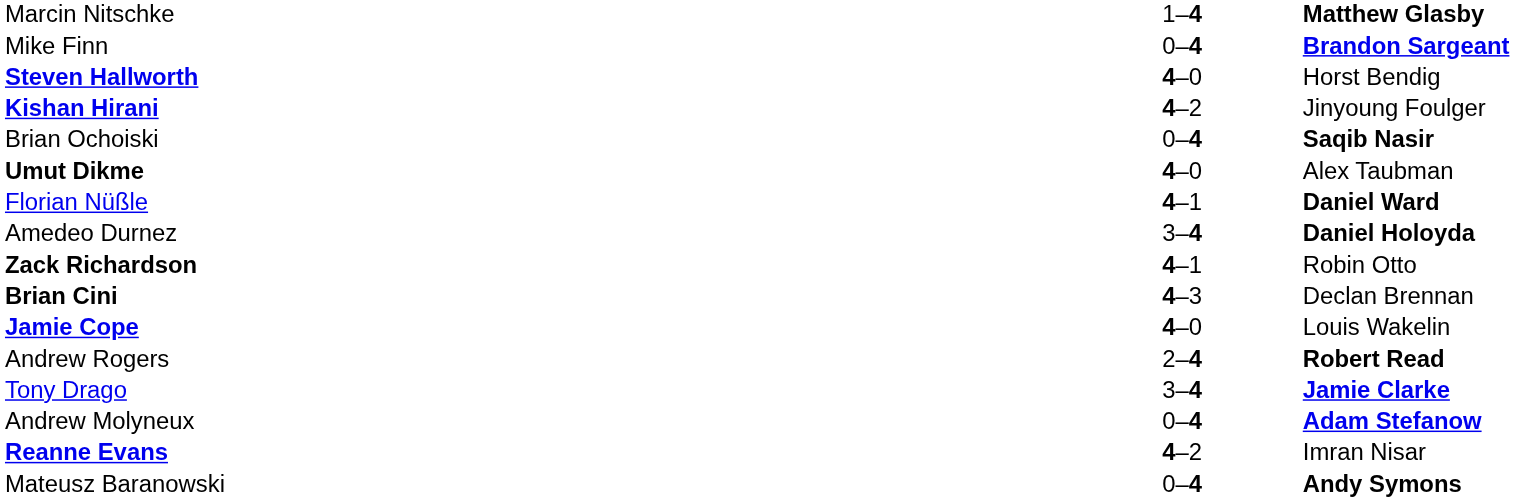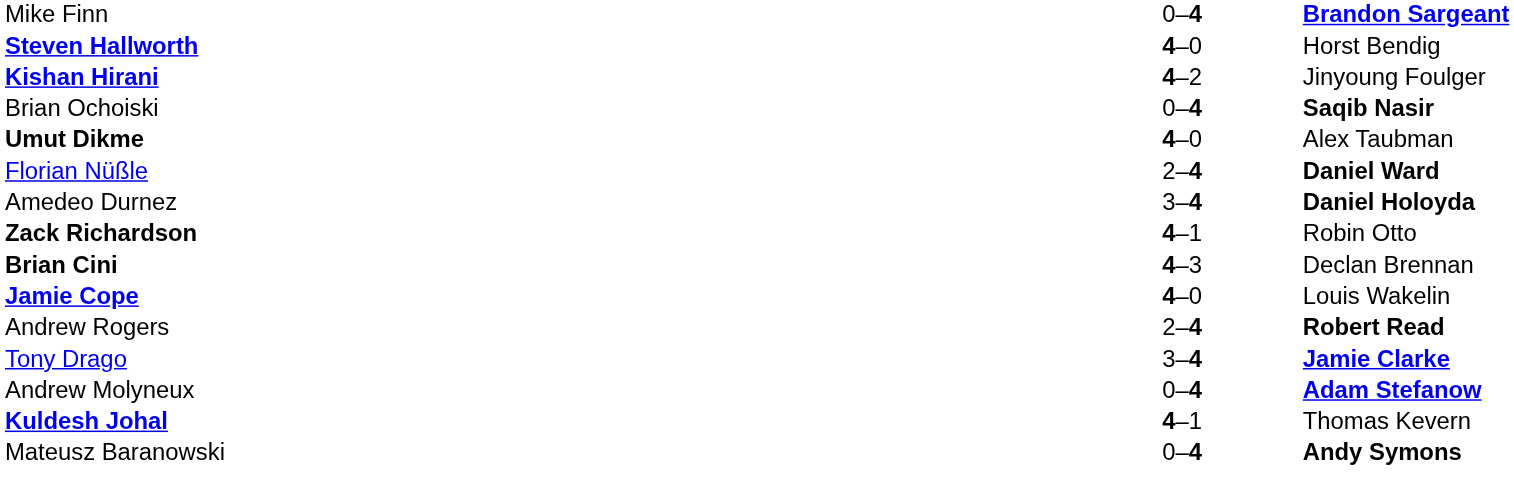 <table width="100%" cellspacing="1">
 <tr>
 <th width=45%></th>
 <th width=10%></th>
 <th width=45%></th>
-</tr>
-<tr>
-<td> Marcin Nitschke</td>
-<td align="center">1–<strong>4</strong></td>
-<td> <strong>Matthew Glasby</strong></td>
 </tr>
 <tr>
 <td> Mike Finn</td>
 <td align="center">0–<strong>4</strong></td>
 <td> <strong><a href='#'>Brandon Sargeant</a></strong></td>
 </tr>
 <tr>
 <td> <strong><a href='#'>Steven Hallworth</a></strong></td>
 <td align="center"><strong>4</strong>–0</td>
 <td> Horst Bendig</td>
 </tr>
 <tr>
 <td> <strong><a href='#'>Kishan Hirani</a></strong></td>
 <td align="center"><strong>4</strong>–2</td>
 <td> Jinyoung Foulger</td>
 </tr>
 <tr>
 <td> Brian Ochoiski</td>
 <td align="center">0–<strong>4</strong></td>
 <td> <strong>Saqib Nasir</strong></td>
 </tr>
 <tr>
 <td> <strong>Umut Dikme</strong></td>
 <td align="center"><strong>4</strong>–0</td>
 <td> Alex Taubman</td>
 </tr>
 <tr>
 <td> <a href='#'>Florian Nüßle</a></td>
-<td align="center"><strong>4</strong>–1</td>
+<td align="center">2–<strong>4</strong></td>
 <td> <strong>Daniel Ward</strong></td>
 </tr>
 <tr>
 <td> Amedeo Durnez</td>
 <td align="center">3–<strong>4</strong></td>
 <td> <strong>Daniel Holoyda</strong></td>
 </tr>
 <tr>
 <td> <strong>Zack Richardson</strong></td>
 <td align="center"><strong>4</strong>–1</td>
 <td> Robin Otto</td>
 </tr>
 <tr>
 <td> <strong>Brian Cini</strong></td>
 <td align="center"><strong>4</strong>–3</td>
 <td> Declan Brennan</td>
 </tr>
 <tr>
 <td> <strong><a href='#'>Jamie Cope</a></strong></td>
 <td align="center"><strong>4</strong>–0</td>
 <td> Louis Wakelin</td>
 </tr>
 <tr>
 <td> Andrew Rogers</td>
 <td align="center">2–<strong>4</strong></td>
 <td> <strong>Robert Read</strong></td>
 </tr>
 <tr>
 <td> <a href='#'>Tony Drago</a></td>
 <td align="center">3–<strong>4</strong></td>
 <td> <strong><a href='#'>Jamie Clarke</a></strong></td>
 </tr>
 <tr>
 <td> Andrew Molyneux</td>
 <td align="center">0–<strong>4</strong></td>
 <td> <strong><a href='#'>Adam Stefanow</a></strong></td>
 </tr>
 <tr>
-<td> <strong><a href='#'>Reanne Evans</a></strong></td>
-<td align="center"><strong>4</strong>–2</td>
-<td> Imran Nisar</td>
+<td> <strong><a href='#'>Kuldesh Johal</a></strong></td>
+<td align="center"><strong>4</strong>–1</td>
+<td> Thomas Kevern</td>
 </tr>
 <tr>
 <td> Mateusz Baranowski</td>
 <td align="center">0–<strong>4</strong></td>
 <td> <strong>Andy Symons</strong></td>
 </tr>
 </table>
